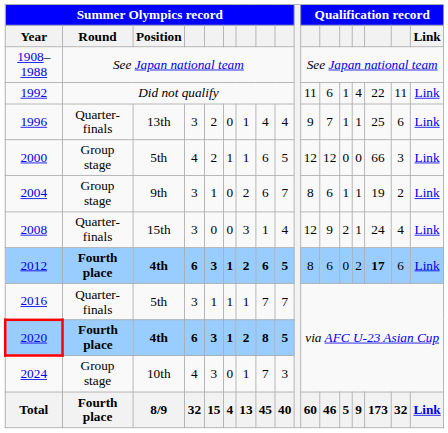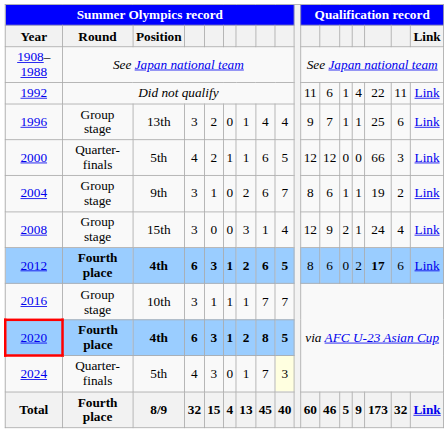 <table class="wikitable" style="text-align: center; width:85%;">
 <tr>
 <th colspan=9 style=background:blue;color:white>Summer Olympics record</th>
 <th rowspan=13></th>
 <th colspan=7 style=background:blue;color:white>Qualification record</th>
 </tr>
 <tr>
 <th>Year</th>
 <th>Round</th>
 <th>Position</th>
 <th></th>
 <th></th>
 <th></th>
 <th></th>
 <th></th>
 <th></th>
 <th></th>
 <th></th>
 <th></th>
 <th></th>
 <th></th>
 <th></th>
 <th>Link</th>
 </tr>
 <tr>
 <td><a href='#'>1908</a>–<a href='#'>1988</a></td>
 <td colspan=8><em>See <a href='#'>Japan national team</a></em></td>
 <td colspan=7><em>See <a href='#'>Japan national team</a></em></td>
 </tr>
 <tr>
 <td> <a href='#'>1992</a></td>
 <td colspan=8><em>Did not qualify</em></td>
 <td>11</td>
 <td>6</td>
 <td>1</td>
 <td>4</td>
 <td>22</td>
 <td>11</td>
 <td><a href='#'>Link</a></td>
 </tr>
 <tr>
 <td> <a href='#'>1996</a></td>
-<td>Quarter-finals</td>
+<td>Group stage</td>
 <td>13th</td>
 <td>3</td>
 <td>2</td>
 <td>0</td>
 <td>1</td>
 <td>4</td>
 <td>4</td>
 <td>9</td>
 <td>7</td>
 <td>1</td>
 <td>1</td>
 <td>25</td>
 <td>6</td>
 <td><a href='#'>Link</a></td>
 </tr>
 <tr>
 <td> <a href='#'>2000</a></td>
-<td>Group stage</td>
+<td>Quarter-finals</td>
 <td>5th</td>
 <td>4</td>
 <td>2</td>
 <td>1</td>
 <td>1</td>
 <td>6</td>
 <td>5</td>
 <td>12</td>
 <td>12</td>
 <td>0</td>
 <td>0</td>
 <td>66</td>
 <td>3</td>
 <td><a href='#'>Link</a></td>
 </tr>
 <tr>
 <td> <a href='#'>2004</a></td>
 <td>Group stage</td>
 <td>9th</td>
 <td>3</td>
 <td>1</td>
 <td>0</td>
 <td>2</td>
 <td>6</td>
 <td>7</td>
 <td>8</td>
 <td>6</td>
 <td>1</td>
 <td>1</td>
 <td>19</td>
 <td>2</td>
 <td><a href='#'>Link</a></td>
 </tr>
 <tr>
 <td> <a href='#'>2008</a></td>
-<td>Quarter-finals</td>
+<td>Group stage</td>
 <td>15th</td>
 <td>3</td>
 <td>0</td>
 <td>0</td>
 <td>3</td>
 <td>1</td>
 <td>4</td>
 <td>12</td>
 <td>9</td>
 <td>2</td>
 <td>1</td>
 <td>24</td>
 <td>4</td>
 <td><a href='#'>Link</a></td>
 </tr>
 <tr style="background:#9acdff;">
 <td> <a href='#'>2012</a></td>
 <td><strong>Fourth place</strong></td>
 <td><strong>4th</strong></td>
 <td><strong>6</strong></td>
 <td><strong>3</strong></td>
 <td><strong>1</strong></td>
 <td><strong>2</strong></td>
 <td><strong>6</strong></td>
 <td><strong>5</strong></td>
 <td>8</td>
 <td>6</td>
 <td>0</td>
 <td>2</td>
 <td><strong>17</strong></td>
 <td>6</td>
 <td><a href='#'>Link</a></td>
 </tr>
 <tr>
 <td> <a href='#'>2016</a></td>
-<td>Quarter-finals</td>
-<td>5th</td>
+<td>Group stage</td>
+<td>10th</td>
 <td>3</td>
 <td>1</td>
 <td>1</td>
 <td>1</td>
 <td>7</td>
 <td>7</td>
 <td colspan=7 rowspan=3><em>via <a href='#'>AFC U-23 Asian Cup</a></em></td>
 </tr>
 <tr style="background:#9acdff;">
 <td style="border: 3px solid red"> <a href='#'>2020</a></td>
 <td><strong>Fourth place</strong></td>
 <td><strong>4th</strong></td>
 <td><strong>6</strong></td>
 <td><strong>3</strong></td>
 <td><strong>1</strong></td>
 <td><strong>2</strong></td>
 <td><strong>8</strong></td>
 <td><strong>5</strong></td>
 </tr>
 <tr>
 <td> <a href='#'>2024</a></td>
-<td>Group stage</td>
-<td>10th</td>
+<td>Quarter-finals</td>
+<td>5th</td>
 <td>4</td>
 <td>3</td>
 <td>0</td>
 <td>1</td>
 <td>7</td>
-<td>3</td>
+<td style="background: lightyellow;">3</td>
 </tr>
 <tr>
 <th>Total</th>
 <th>Fourth place</th>
 <th>8/9</th>
 <th>32</th>
 <th>15</th>
 <th>4</th>
 <th>13</th>
 <th>45</th>
 <th>40</th>
 <th>60</th>
 <th>46</th>
 <th>5</th>
 <th>9</th>
 <th>173</th>
 <th>32</th>
 <th><a href='#'>Link</a></th>
 </tr>
 </table>
